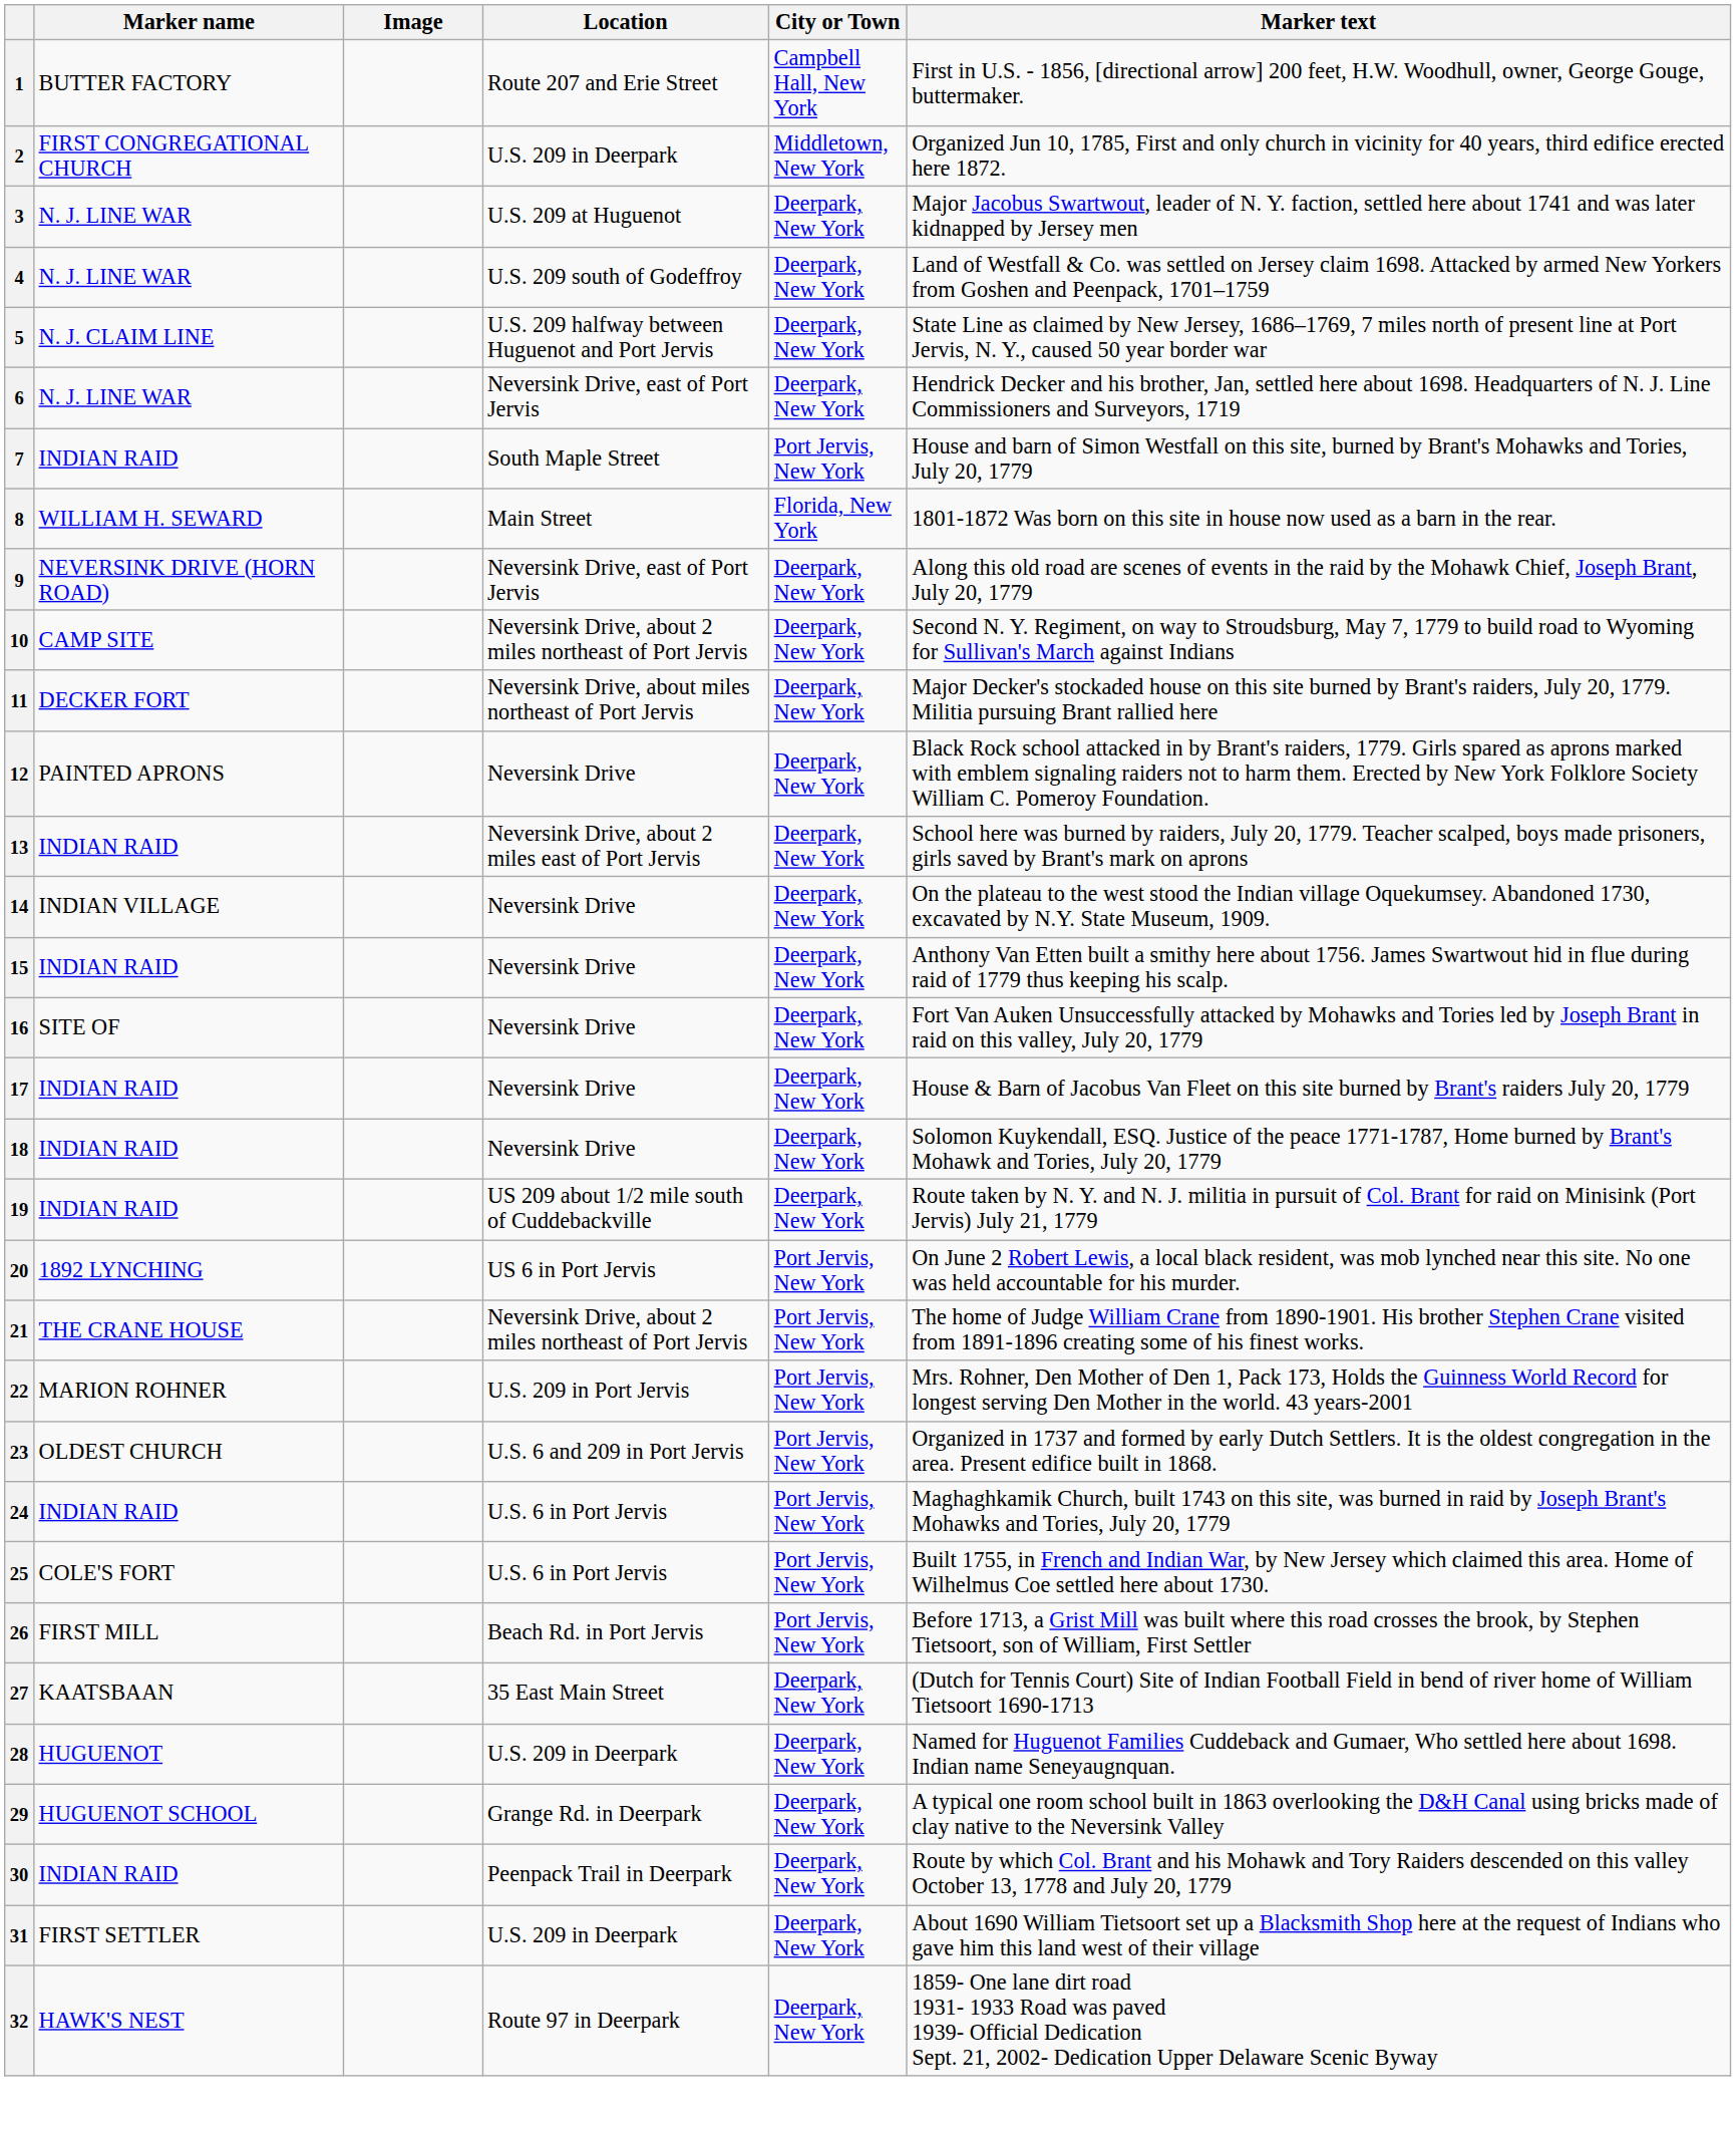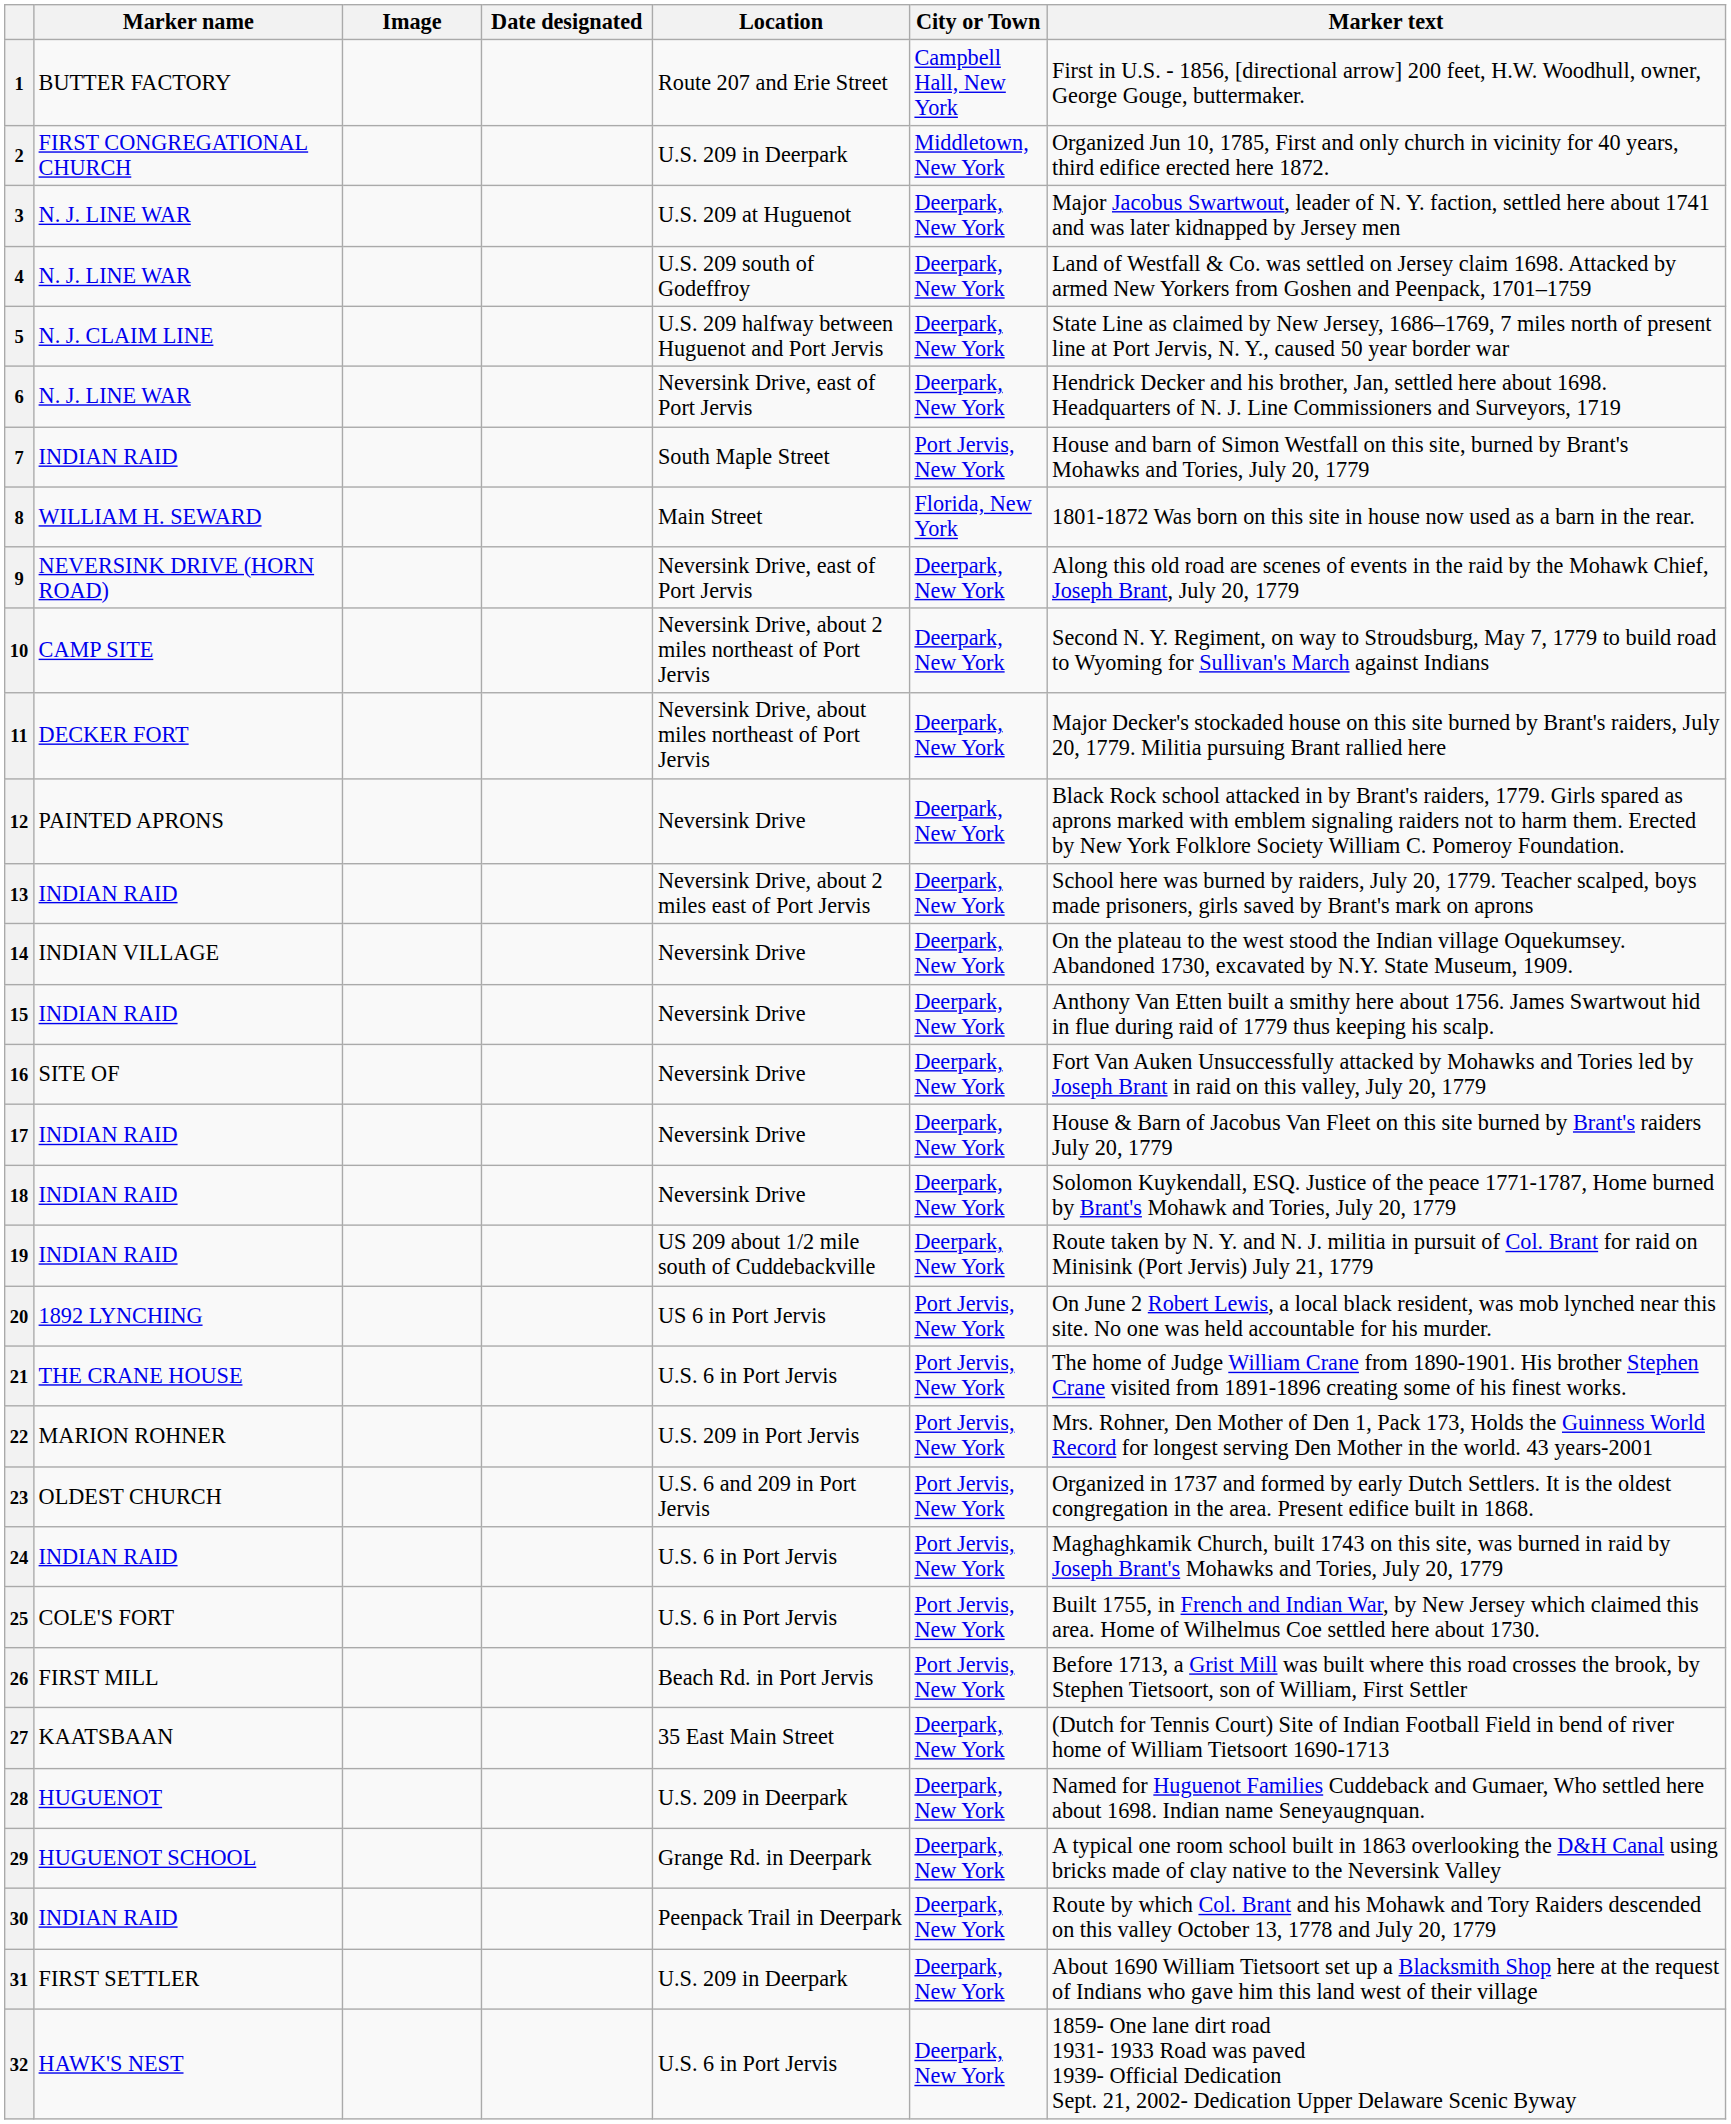 <table class="wikitable sortable" style="width:98%">
 <tr>
 <th></th>
 <th width = 18% ><strong>Marker name</strong></th>
 <th width = 8% class="unsortable" ><strong>Image</strong></th>
+<th width = 10% ><strong>Date designated</strong></th>
 <th><strong>Location</strong></th>
 <th width = 8% ><strong>City or Town</strong></th>
 <th class="unsortable" ><strong>Marker text</strong></th>
 </tr>
 <tr ->
 <th><small>1</small></th>
 <td>BUTTER FACTORY</td>
+<td></td>
 <td></td>
 <td>Route 207 and Erie Street</td>
 <td><a href='#'>Campbell Hall, New York</a></td>
 <td>First in U.S. - 1856, [directional arrow] 200 feet, H.W. Woodhull, owner, George Gouge, buttermaker. </td>
 </tr>
 <tr ->
 <th><small>2</small></th>
 <td><a href='#'>FIRST CONGREGATIONAL CHURCH</a></td>
 <td></td>
+<td></td>
 <td>U.S. 209 in Deerpark</td>
 <td><a href='#'>Middletown, New York</a></td>
 <td>Organized Jun 10, 1785, First and only church in vicinity for 40 years, third edifice erected here 1872. </td>
 </tr>
 <tr ->
 <th><small>3</small></th>
 <td><a href='#'>N. J. LINE WAR</a></td>
+<td></td>
 <td></td>
 <td>U.S. 209 at Huguenot</td>
 <td><a href='#'>Deerpark, New York</a></td>
 <td>Major <a href='#'>Jacobus Swartwout</a>, leader of N. Y. faction, settled here about 1741 and was later kidnapped by Jersey men</td>
 </tr>
 <tr ->
 <th><small>4</small></th>
 <td><a href='#'>N. J. LINE WAR</a></td>
 <td></td>
+<td></td>
 <td>U.S. 209 south of Godeffroy</td>
 <td><a href='#'>Deerpark, New York</a></td>
 <td>Land of Westfall & Co. was settled on Jersey claim 1698. Attacked by armed New Yorkers from Goshen and Peenpack, 1701–1759 </td>
 </tr>
 <tr ->
 <th><small>5</small></th>
 <td><a href='#'>N. J. CLAIM LINE</a></td>
+<td></td>
 <td></td>
 <td>U.S. 209 halfway between Huguenot and Port Jervis</td>
 <td><a href='#'>Deerpark, New York</a></td>
 <td>State Line as claimed by New Jersey, 1686–1769, 7 miles north of present line at Port Jervis, N. Y., caused 50 year border war</td>
 </tr>
 <tr ->
 <th><small>6</small></th>
 <td><a href='#'>N. J. LINE WAR</a></td>
 <td></td>
+<td></td>
 <td>Neversink Drive, east of Port Jervis</td>
 <td><a href='#'>Deerpark, New York</a></td>
 <td>Hendrick Decker and his brother, Jan, settled here about 1698. Headquarters of N. J. Line Commissioners and Surveyors, 1719</td>
 </tr>
 <tr ->
 <th><small>7</small></th>
 <td><a href='#'>INDIAN RAID</a></td>
+<td></td>
 <td></td>
 <td>South Maple Street</td>
 <td><a href='#'>Port Jervis, New York</a></td>
 <td>House and barn of Simon Westfall on this site, burned by Brant's Mohawks and Tories, July 20, 1779</td>
 </tr>
 <tr ->
 <th><small>8</small></th>
 <td><a href='#'>WILLIAM H. SEWARD</a></td>
 <td></td>
+<td></td>
 <td>Main Street</td>
 <td><a href='#'>Florida, New York</a></td>
 <td>1801-1872 Was born on this site in house now used as a barn in the rear.</td>
 </tr>
 <tr ->
 <th><small>9</small></th>
 <td><a href='#'>NEVERSINK DRIVE (HORN ROAD)</a></td>
+<td></td>
 <td></td>
 <td>Neversink Drive, east of Port Jervis</td>
 <td><a href='#'>Deerpark, New York</a></td>
 <td>Along this old road are scenes of events in the raid by the Mohawk Chief, <a href='#'>Joseph Brant</a>, July 20, 1779</td>
 </tr>
 <tr ->
 <th><small>10</small></th>
 <td><a href='#'>CAMP SITE</a></td>
 <td></td>
+<td></td>
 <td>Neversink Drive, about 2 miles northeast of Port Jervis</td>
 <td><a href='#'>Deerpark, New York</a></td>
 <td>Second N. Y. Regiment, on way to Stroudsburg, May 7, 1779 to build road to Wyoming for <a href='#'>Sullivan's March</a> against Indians</td>
 </tr>
 <tr ->
 <th><small>11</small></th>
 <td><a href='#'>DECKER FORT</a></td>
+<td></td>
 <td></td>
 <td>Neversink Drive, about  miles northeast of Port Jervis</td>
 <td><a href='#'>Deerpark, New York</a></td>
 <td>Major Decker's stockaded house on this site burned by Brant's raiders, July 20, 1779. Militia pursuing Brant rallied here</td>
 </tr>
 <tr ->
 <th><small>12</small></th>
 <td>PAINTED APRONS</td>
 <td></td>
+<td></td>
 <td>Neversink Drive</td>
 <td><a href='#'>Deerpark, New York</a></td>
 <td>Black Rock school attacked in by Brant's raiders, 1779. Girls spared as aprons marked with emblem signaling raiders not to harm them.  Erected by New York Folklore Society William C. Pomeroy Foundation.</td>
 </tr>
 <tr ->
 <th><small>13</small></th>
 <td><a href='#'>INDIAN RAID</a></td>
+<td></td>
 <td></td>
 <td>Neversink Drive, about 2 miles east of Port Jervis</td>
 <td><a href='#'>Deerpark, New York</a></td>
 <td>School here was burned by raiders, July 20, 1779. Teacher scalped, boys made prisoners, girls saved by Brant's mark on aprons</td>
 </tr>
 <tr ->
 <th><small>14</small></th>
 <td>INDIAN VILLAGE</td>
 <td></td>
+<td></td>
 <td>Neversink Drive</td>
 <td><a href='#'>Deerpark, New York</a></td>
 <td>On the plateau to the west stood the Indian village Oquekumsey. Abandoned 1730, excavated by N.Y. State Museum, 1909.</td>
 </tr>
 <tr ->
 <th><small>15</small></th>
 <td><a href='#'>INDIAN RAID</a></td>
+<td></td>
 <td></td>
 <td>Neversink Drive</td>
 <td><a href='#'>Deerpark, New York</a></td>
 <td>Anthony Van Etten built a smithy here about 1756. James Swartwout hid in flue during raid of 1779 thus keeping his scalp.</td>
 </tr>
 <tr ->
 <th><small>16</small></th>
 <td>SITE OF</td>
 <td></td>
+<td></td>
 <td>Neversink Drive</td>
 <td><a href='#'>Deerpark, New York</a></td>
 <td>Fort Van Auken Unsuccessfully attacked by Mohawks and Tories led by <a href='#'>Joseph Brant</a> in raid on this valley, July 20, 1779</td>
 </tr>
 <tr ->
 <th><small>17</small></th>
 <td><a href='#'>INDIAN RAID</a></td>
+<td></td>
 <td></td>
 <td>Neversink Drive</td>
 <td><a href='#'>Deerpark, New York</a></td>
 <td>House & Barn of Jacobus Van Fleet on this site burned by <a href='#'>Brant's</a> raiders July 20, 1779</td>
 </tr>
 <tr ->
 <th><small>18</small></th>
 <td><a href='#'>INDIAN RAID</a></td>
 <td></td>
+<td></td>
 <td>Neversink Drive</td>
 <td><a href='#'>Deerpark, New York</a></td>
 <td>Solomon Kuykendall, ESQ. Justice of the peace 1771-1787, Home burned by <a href='#'>Brant's</a> Mohawk and Tories, July 20, 1779</td>
 </tr>
 <tr ->
 <th><small>19</small></th>
 <td><a href='#'>INDIAN RAID</a></td>
+<td></td>
 <td></td>
 <td>US 209 about 1/2 mile south of Cuddebackville</td>
 <td><a href='#'>Deerpark, New York</a></td>
 <td>Route taken by N. Y. and N. J. militia in pursuit of <a href='#'>Col. Brant</a> for raid on Minisink (Port Jervis) July 21, 1779</td>
 </tr>
 <tr ->
 <th><small>20</small></th>
 <td><a href='#'>1892 LYNCHING</a></td>
 <td></td>
+<td></td>
 <td>US 6 in Port Jervis</td>
 <td><a href='#'>Port Jervis, New York</a></td>
 <td>On June 2 <a href='#'>Robert Lewis</a>, a local black resident, was mob lynched near this site. No one was held accountable for his murder.</td>
 </tr>
 <tr ->
 <th><small>21</small></th>
 <td><a href='#'>THE CRANE HOUSE</a></td>
 <td></td>
-<td>Neversink Drive, about 2 miles northeast of Port Jervis</td>
+<td></td>
+<td>U.S. 6 in Port Jervis</td>
 <td><a href='#'>Port Jervis, New York</a></td>
 <td>The home of Judge <a href='#'>William Crane</a> from 1890-1901. His brother <a href='#'>Stephen Crane</a> visited from 1891-1896 creating some of his finest works.</td>
 </tr>
 <tr ->
 <th><small>22</small></th>
 <td>MARION ROHNER</td>
+<td></td>
 <td></td>
 <td>U.S. 209 in Port Jervis</td>
 <td><a href='#'>Port Jervis, New York</a></td>
 <td>Mrs. Rohner, Den Mother of Den 1, Pack 173, Holds the <a href='#'>Guinness World Record</a> for longest serving Den Mother in the world. 43 years-2001</td>
 </tr>
 <tr ->
 <th><small>23</small></th>
 <td>OLDEST CHURCH</td>
 <td></td>
+<td></td>
 <td>U.S. 6 and 209 in Port Jervis</td>
 <td><a href='#'>Port Jervis, New York</a></td>
 <td>Organized in 1737 and formed by early Dutch Settlers. It is the oldest congregation in the area. Present edifice built in 1868.</td>
 </tr>
 <tr ->
 <th><small>24</small></th>
 <td><a href='#'>INDIAN RAID</a></td>
+<td></td>
 <td></td>
 <td>U.S. 6 in Port Jervis</td>
 <td><a href='#'>Port Jervis, New York</a></td>
 <td>Maghaghkamik Church, built 1743 on this site, was burned in raid by <a href='#'>Joseph Brant's</a> Mohawks and Tories, July 20, 1779</td>
 </tr>
 <tr ->
 <th><small>25</small></th>
 <td>COLE'S FORT</td>
 <td></td>
+<td></td>
 <td>U.S. 6 in Port Jervis</td>
 <td><a href='#'>Port Jervis, New York</a></td>
 <td>Built 1755, in <a href='#'>French and Indian War</a>, by New Jersey which claimed this area. Home of Wilhelmus Coe settled here about 1730.</td>
 </tr>
 <tr ->
 <th><small>26</small></th>
 <td>FIRST MILL</td>
+<td></td>
 <td></td>
 <td>Beach Rd. in Port Jervis</td>
 <td><a href='#'>Port Jervis, New York</a></td>
 <td>Before 1713, a <a href='#'>Grist Mill</a> was built where this road crosses the brook, by Stephen Tietsoort, son of William, First Settler</td>
 </tr>
 <tr ->
 <th><small>27</small></th>
 <td>KAATSBAAN</td>
 <td></td>
+<td></td>
 <td>35 East Main Street</td>
 <td><a href='#'>Deerpark, New York</a></td>
 <td>(Dutch for Tennis Court) Site of Indian Football Field  in bend of river home of William Tietsoort 1690-1713</td>
 </tr>
 <tr ->
 <th><small>28</small></th>
 <td><a href='#'>HUGUENOT</a></td>
+<td></td>
 <td></td>
 <td>U.S. 209 in Deerpark</td>
 <td><a href='#'>Deerpark, New York</a></td>
 <td>Named for <a href='#'>Huguenot Families</a> Cuddeback and Gumaer, Who settled here about 1698. Indian name Seneyaugnquan.</td>
 </tr>
 <tr ->
 <th><small>29</small></th>
 <td><a href='#'>HUGUENOT SCHOOL</a></td>
 <td></td>
+<td></td>
 <td>Grange Rd. in Deerpark</td>
 <td><a href='#'>Deerpark, New York</a></td>
 <td>A typical one room school built in 1863 overlooking the <a href='#'>D&H Canal</a> using bricks made of clay native to the Neversink Valley</td>
 </tr>
 <tr ->
 <th><small>30</small></th>
 <td><a href='#'>INDIAN RAID</a></td>
+<td></td>
 <td></td>
 <td>Peenpack Trail in Deerpark</td>
 <td><a href='#'>Deerpark, New York</a></td>
 <td>Route by which <a href='#'>Col. Brant</a> and his Mohawk and Tory Raiders descended on this valley October 13, 1778 and July 20, 1779</td>
 </tr>
 <tr ->
 <th><small>31</small></th>
 <td>FIRST SETTLER</td>
 <td></td>
+<td></td>
 <td>U.S. 209 in Deerpark</td>
 <td><a href='#'>Deerpark, New York</a></td>
 <td>About 1690 William Tietsoort set up a <a href='#'>Blacksmith Shop</a> here at the request of Indians who gave him this land west of their village</td>
 </tr>
 <tr ->
 <th><small>32</small></th>
 <td><a href='#'>HAWK'S NEST</a></td>
 <td></td>
-<td>Route 97 in Deerpark</td>
+<td></td>
+<td>U.S. 6 in Port Jervis</td>
 <td><a href='#'>Deerpark, New York</a></td>
 <td>1859- One lane dirt road<br>1931- 1933 Road was paved<br>1939- Official Dedication<br>Sept. 21, 2002- Dedication Upper Delaware Scenic Byway</td>
 </tr>
 </table>
